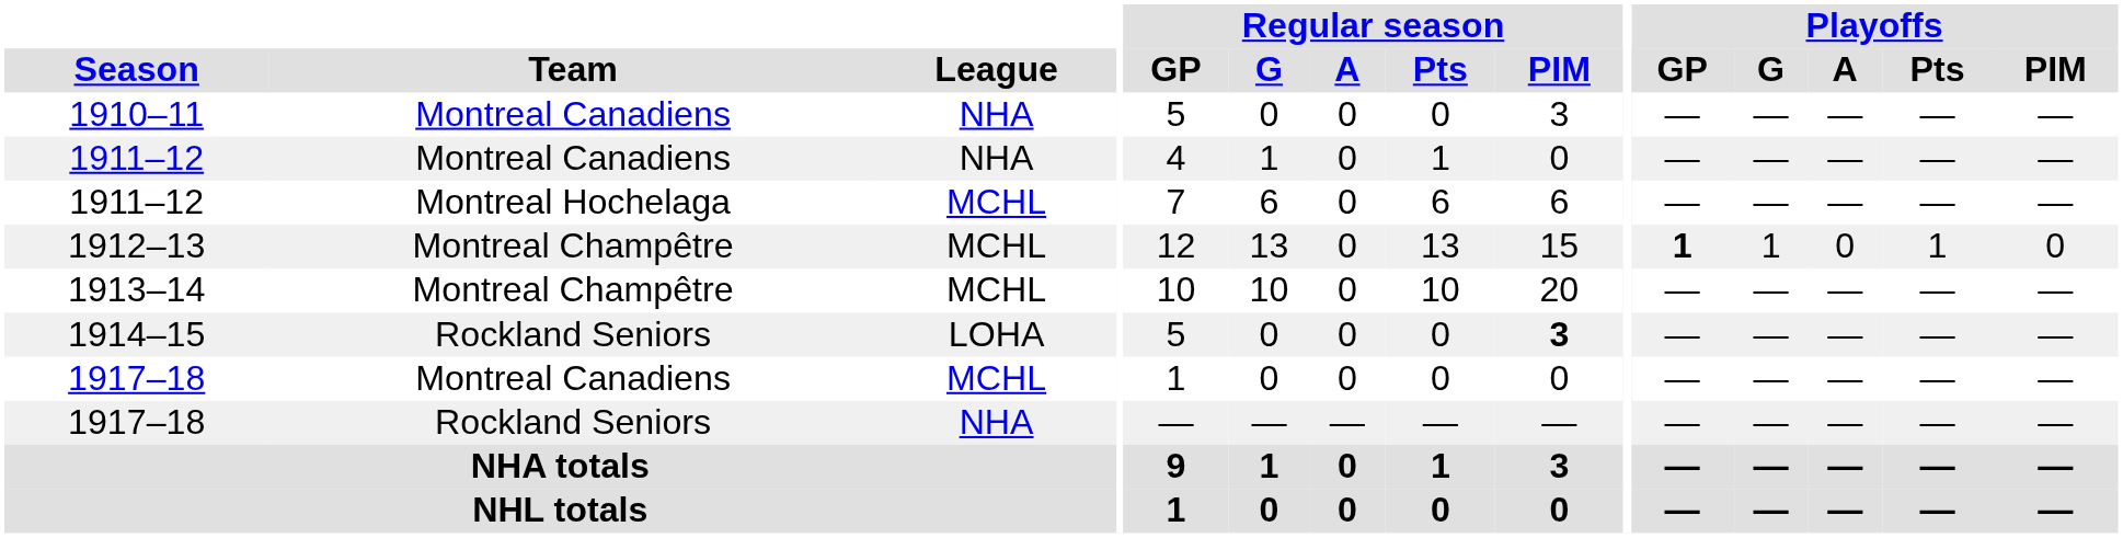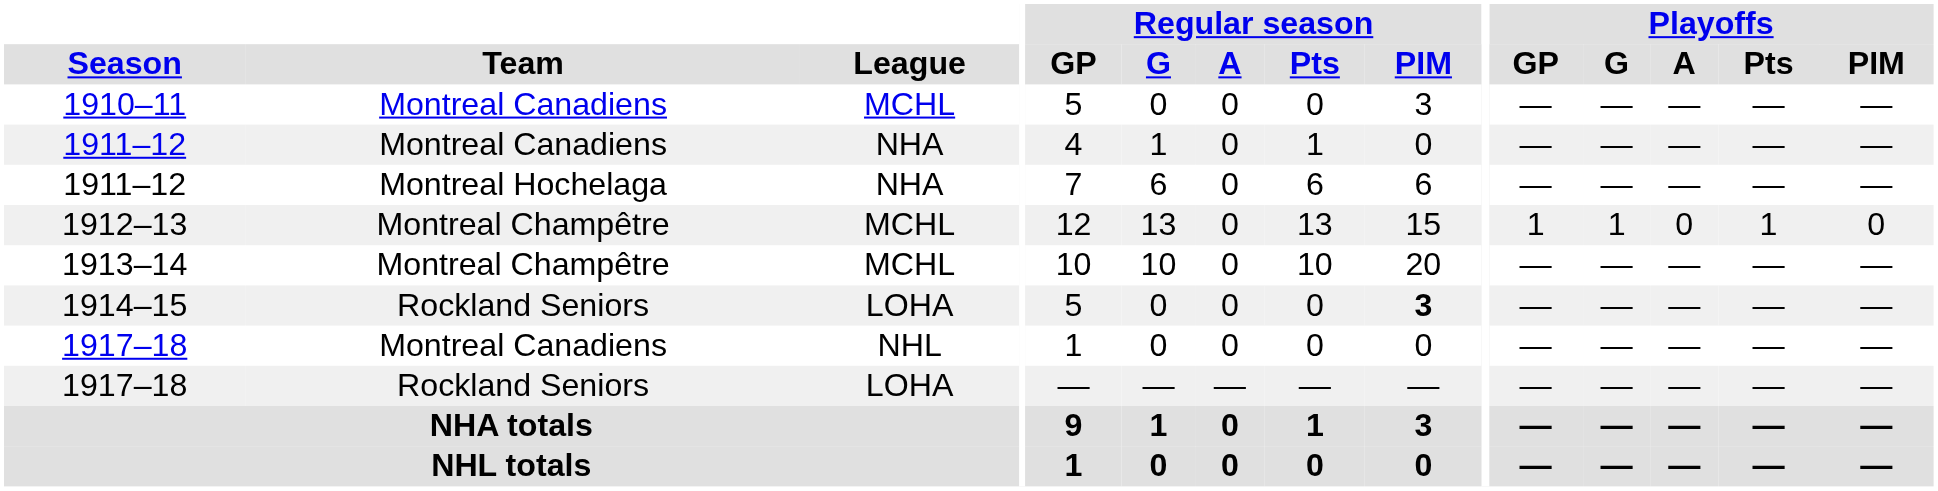 <table border="0" cellpadding="1" cellspacing="0" style="text-align:center; width:60em">
 <tr bgcolor="#e0e0e0">
 <th colspan="3" bgcolor="#ffffff"></th>
 <th rowspan="100" bgcolor="#ffffff"></th>
 <th colspan="5"><a href='#'>Regular season</a></th>
 <th rowspan="100" bgcolor="#ffffff"></th>
 <th colspan="5"><a href='#'>Playoffs</a></th>
 </tr>
 <tr bgcolor="#e0e0e0">
 <th><a href='#'>Season</a></th>
 <th>Team</th>
 <th>League</th>
 <th>GP</th>
 <th><a href='#'>G</a></th>
 <th><a href='#'>A</a></th>
 <th><a href='#'>Pts</a></th>
 <th><a href='#'>PIM</a></th>
 <th>GP</th>
 <th>G</th>
 <th>A</th>
 <th>Pts</th>
 <th>PIM</th>
 </tr>
 <tr>
 <td><a href='#'>1910–11</a></td>
 <td><a href='#'>Montreal Canadiens</a></td>
-<td><a href='#'>NHA</a></td>
+<td><a href='#'>MCHL</a></td>
 <td>5</td>
 <td>0</td>
 <td>0</td>
 <td>0</td>
 <td>3</td>
 <td>—</td>
 <td>—</td>
 <td>—</td>
 <td>—</td>
 <td>—</td>
 </tr>
 <tr bgcolor="#f0f0f0">
 <td><a href='#'>1911–12</a></td>
 <td>Montreal Canadiens</td>
 <td>NHA</td>
 <td>4</td>
 <td>1</td>
 <td>0</td>
 <td>1</td>
 <td>0</td>
 <td>—</td>
 <td>—</td>
 <td>—</td>
 <td>—</td>
 <td>—</td>
 </tr>
 <tr>
 <td>1911–12</td>
 <td>Montreal Hochelaga</td>
-<td><a href='#'>MCHL</a></td>
+<td>NHA</td>
 <td>7</td>
 <td>6</td>
 <td>0</td>
 <td>6</td>
 <td>6</td>
 <td>—</td>
 <td>—</td>
 <td>—</td>
 <td>—</td>
 <td>—</td>
 </tr>
 <tr bgcolor="#f0f0f0">
 <td>1912–13</td>
 <td>Montreal Champêtre</td>
 <td>MCHL</td>
 <td>12</td>
 <td>13</td>
 <td>0</td>
 <td>13</td>
 <td>15</td>
-<td><strong>1</strong></td>
+<td>1</td>
 <td>1</td>
 <td>0</td>
 <td>1</td>
 <td>0</td>
 </tr>
 <tr>
 <td>1913–14</td>
 <td>Montreal Champêtre</td>
 <td>MCHL</td>
 <td>10</td>
 <td>10</td>
 <td>0</td>
 <td>10</td>
 <td>20</td>
 <td>—</td>
 <td>—</td>
 <td>—</td>
 <td>—</td>
 <td>—</td>
 </tr>
 <tr bgcolor="#f0f0f0">
 <td>1914–15</td>
 <td>Rockland Seniors</td>
 <td>LOHA</td>
 <td>5</td>
 <td>0</td>
 <td>0</td>
 <td>0</td>
 <td><strong>3</strong></td>
 <td>—</td>
 <td>—</td>
 <td>—</td>
 <td>—</td>
 <td>—</td>
 </tr>
 <tr>
 <td><a href='#'>1917–18</a></td>
 <td>Montreal Canadiens</td>
-<td><a href='#'>MCHL</a></td>
+<td>NHL</td>
 <td>1</td>
 <td>0</td>
 <td>0</td>
 <td>0</td>
 <td>0</td>
 <td>—</td>
 <td>—</td>
 <td>—</td>
 <td>—</td>
 <td>—</td>
 </tr>
 <tr bgcolor="#f0f0f0">
 <td>1917–18</td>
 <td>Rockland Seniors</td>
-<td><a href='#'>NHA</a></td>
+<td>LOHA</td>
 <td>—</td>
 <td>—</td>
 <td>—</td>
 <td>—</td>
 <td>—</td>
 <td>—</td>
 <td>—</td>
 <td>—</td>
 <td>—</td>
 <td>—</td>
 </tr>
 <tr bgcolor="#e0e0e0">
 <th colspan="3">NHA totals</th>
 <th>9</th>
 <th>1</th>
 <th>0</th>
 <th>1</th>
 <th>3</th>
 <th>—</th>
 <th>—</th>
 <th>—</th>
 <th>—</th>
 <th>—</th>
 </tr>
 <tr bgcolor="#e0e0e0">
 <th colspan="3">NHL totals</th>
 <th>1</th>
 <th>0</th>
 <th>0</th>
 <th>0</th>
 <th>0</th>
 <th>—</th>
 <th>—</th>
 <th>—</th>
 <th>—</th>
 <th>—</th>
 </tr>
 </table>
